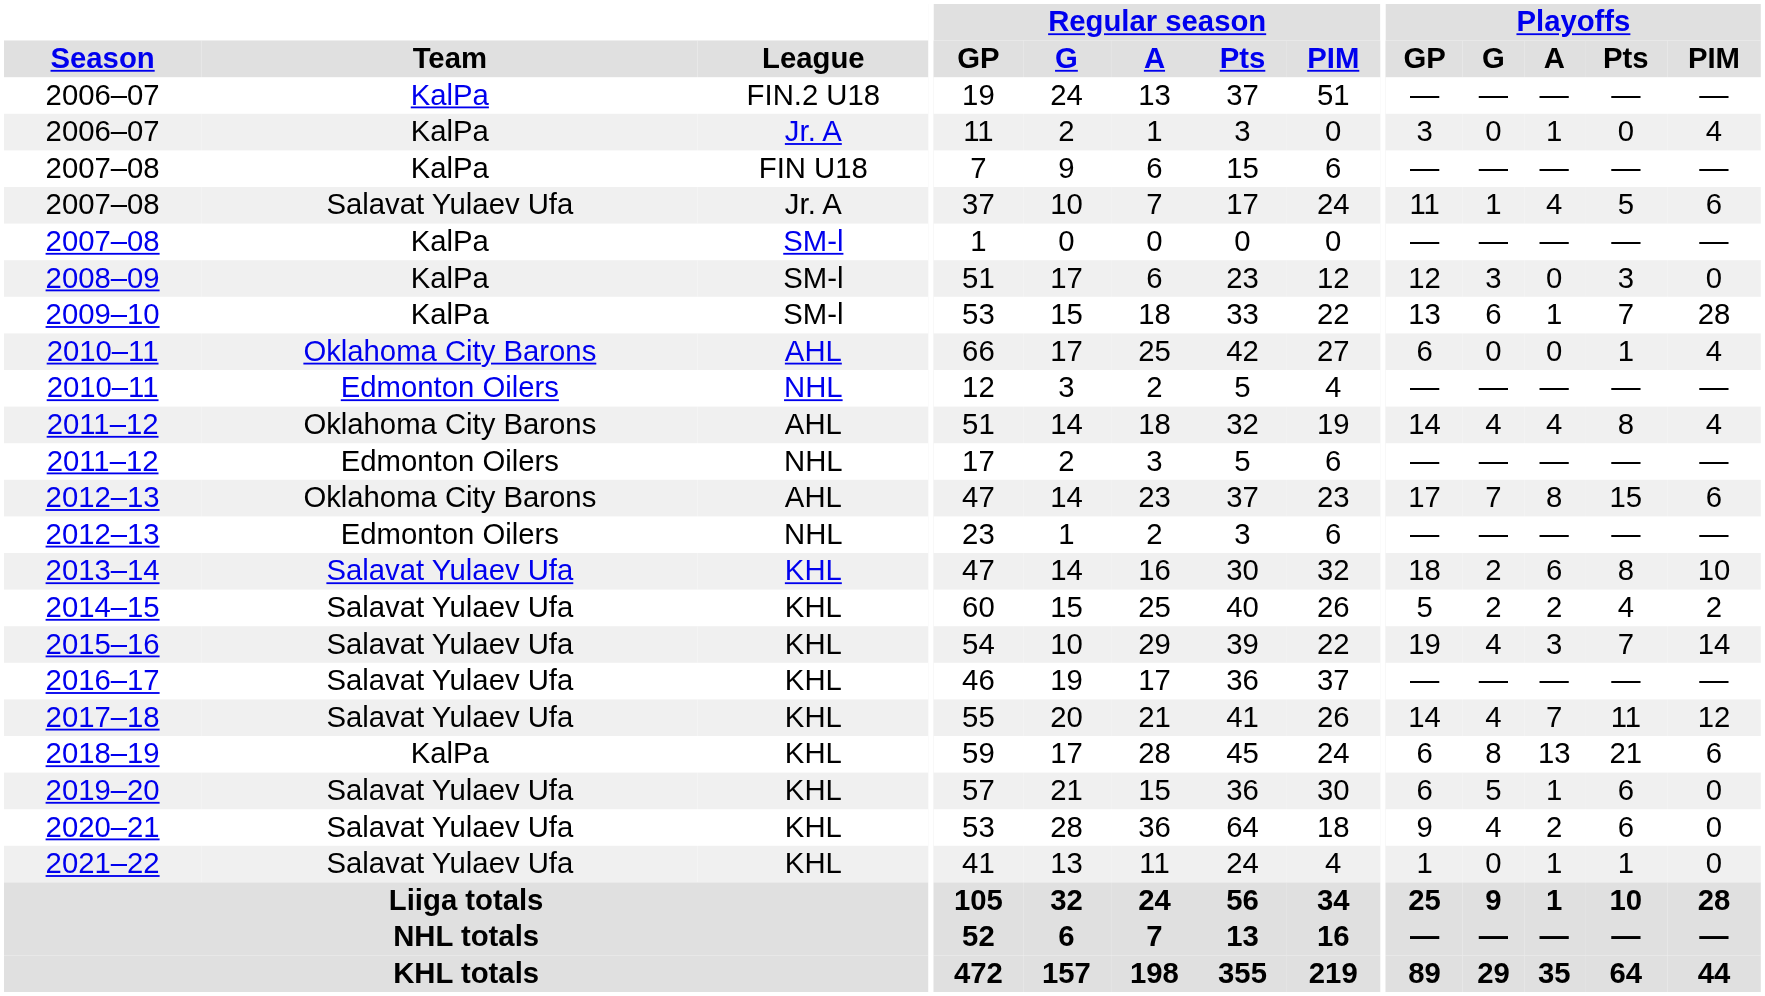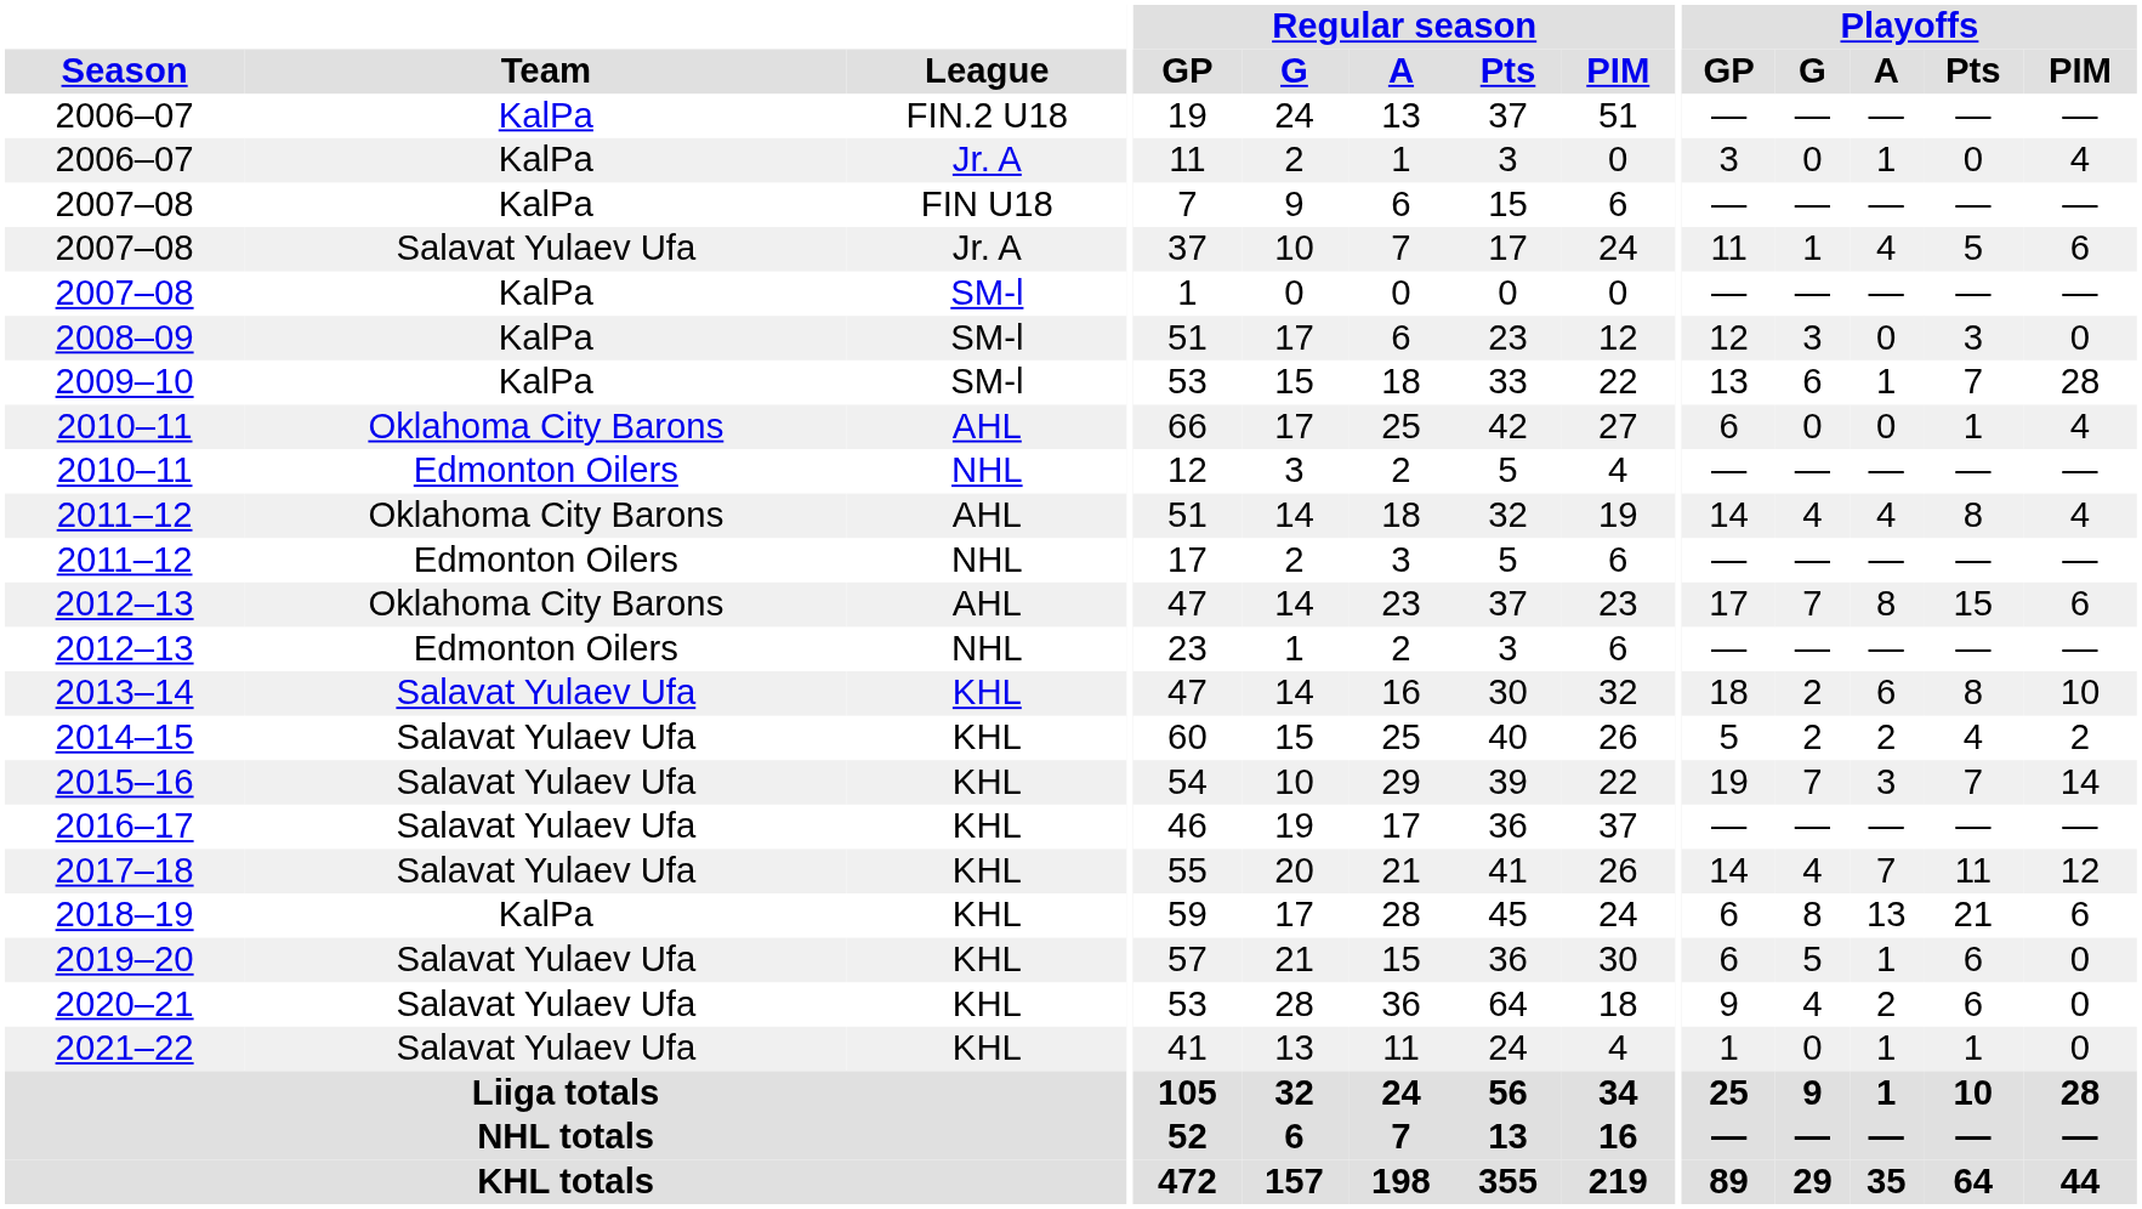 <table border="0" cellpadding="1" cellspacing="0" style="text-align:center; width:60em">
 <tr bgcolor="#e0e0e0">
 <th colspan="3" bgcolor="#ffffff"></th>
 <th rowspan="99" bgcolor="#ffffff"></th>
 <th colspan="5"><a href='#'>Regular season</a></th>
 <th rowspan="99" bgcolor="#ffffff"></th>
 <th colspan="5"><a href='#'>Playoffs</a></th>
 </tr>
 <tr bgcolor="#e0e0e0">
 <th><a href='#'>Season</a></th>
 <th>Team</th>
 <th>League</th>
 <th>GP</th>
 <th><a href='#'>G</a></th>
 <th><a href='#'>A</a></th>
 <th><a href='#'>Pts</a></th>
 <th><a href='#'>PIM</a></th>
 <th>GP</th>
 <th>G</th>
 <th>A</th>
 <th>Pts</th>
 <th>PIM</th>
 </tr>
 <tr>
 <td>2006–07</td>
 <td><a href='#'>KalPa</a></td>
 <td>FIN.2 U18</td>
 <td>19</td>
 <td>24</td>
 <td>13</td>
 <td>37</td>
 <td>51</td>
 <td>—</td>
 <td>—</td>
 <td>—</td>
 <td>—</td>
 <td>—</td>
 </tr>
 <tr bgcolor="#f0f0f0">
 <td>2006–07</td>
 <td>KalPa</td>
 <td><a href='#'>Jr. A</a></td>
 <td>11</td>
 <td>2</td>
 <td>1</td>
 <td>3</td>
 <td>0</td>
 <td>3</td>
 <td>0</td>
 <td>1</td>
 <td>0</td>
 <td>4</td>
 </tr>
 <tr>
 <td>2007–08</td>
 <td>KalPa</td>
 <td>FIN U18</td>
 <td>7</td>
 <td>9</td>
 <td>6</td>
 <td>15</td>
 <td>6</td>
 <td>—</td>
 <td>—</td>
 <td>—</td>
 <td>—</td>
 <td>—</td>
 </tr>
 <tr bgcolor="#f0f0f0">
 <td>2007–08</td>
 <td>Salavat Yulaev Ufa</td>
 <td>Jr. A</td>
 <td>37</td>
 <td>10</td>
 <td>7</td>
 <td>17</td>
 <td>24</td>
 <td>11</td>
 <td>1</td>
 <td>4</td>
 <td>5</td>
 <td>6</td>
 </tr>
 <tr>
 <td><a href='#'>2007–08</a></td>
 <td>KalPa</td>
 <td><a href='#'>SM-l</a></td>
 <td>1</td>
 <td>0</td>
 <td>0</td>
 <td>0</td>
 <td>0</td>
 <td>—</td>
 <td>—</td>
 <td>—</td>
 <td>—</td>
 <td>—</td>
 </tr>
 <tr bgcolor="#f0f0f0">
 <td><a href='#'>2008–09</a></td>
 <td>KalPa</td>
 <td>SM-l</td>
 <td>51</td>
 <td>17</td>
 <td>6</td>
 <td>23</td>
 <td>12</td>
 <td>12</td>
 <td>3</td>
 <td>0</td>
 <td>3</td>
 <td>0</td>
 </tr>
 <tr>
 <td><a href='#'>2009–10</a></td>
 <td>KalPa</td>
 <td>SM-l</td>
 <td>53</td>
 <td>15</td>
 <td>18</td>
 <td>33</td>
 <td>22</td>
 <td>13</td>
 <td>6</td>
 <td>1</td>
 <td>7</td>
 <td>28</td>
 </tr>
 <tr bgcolor="#f0f0f0">
 <td><a href='#'>2010–11</a></td>
 <td><a href='#'>Oklahoma City Barons</a></td>
 <td><a href='#'>AHL</a></td>
 <td>66</td>
 <td>17</td>
 <td>25</td>
 <td>42</td>
 <td>27</td>
 <td>6</td>
 <td>0</td>
 <td>0</td>
 <td>1</td>
 <td>4</td>
 </tr>
 <tr>
 <td><a href='#'>2010–11</a></td>
 <td><a href='#'>Edmonton Oilers</a></td>
 <td><a href='#'>NHL</a></td>
 <td>12</td>
 <td>3</td>
 <td>2</td>
 <td>5</td>
 <td>4</td>
 <td>—</td>
 <td>—</td>
 <td>—</td>
 <td>—</td>
 <td>—</td>
 </tr>
 <tr bgcolor="#f0f0f0">
 <td><a href='#'>2011–12</a></td>
 <td>Oklahoma City Barons</td>
 <td American Hockey League>AHL</td>
 <td>51</td>
 <td>14</td>
 <td>18</td>
 <td>32</td>
 <td>19</td>
 <td>14</td>
 <td>4</td>
 <td>4</td>
 <td>8</td>
 <td>4</td>
 </tr>
 <tr>
 <td><a href='#'>2011–12</a></td>
 <td>Edmonton Oilers</td>
 <td National Hockey League>NHL</td>
 <td>17</td>
 <td>2</td>
 <td>3</td>
 <td>5</td>
 <td>6</td>
 <td>—</td>
 <td>—</td>
 <td>—</td>
 <td>—</td>
 <td>—</td>
 </tr>
 <tr bgcolor="#f0f0f0">
 <td><a href='#'>2012–13</a></td>
 <td>Oklahoma City Barons</td>
 <td>AHL</td>
 <td>47</td>
 <td>14</td>
 <td>23</td>
 <td>37</td>
 <td>23</td>
 <td>17</td>
 <td>7</td>
 <td>8</td>
 <td>15</td>
 <td>6</td>
 </tr>
 <tr>
 <td><a href='#'>2012–13</a></td>
 <td>Edmonton Oilers</td>
 <td>NHL</td>
 <td>23</td>
 <td>1</td>
 <td>2</td>
 <td>3</td>
 <td>6</td>
 <td>—</td>
 <td>—</td>
 <td>—</td>
 <td>—</td>
 <td>—</td>
 </tr>
 <tr bgcolor="#f0f0f0">
 <td><a href='#'>2013–14</a></td>
 <td><a href='#'>Salavat Yulaev Ufa</a></td>
 <td><a href='#'>KHL</a></td>
 <td>47</td>
 <td>14</td>
 <td>16</td>
 <td>30</td>
 <td>32</td>
 <td>18</td>
 <td>2</td>
 <td>6</td>
 <td>8</td>
 <td>10</td>
 </tr>
 <tr>
 <td><a href='#'>2014–15</a></td>
 <td>Salavat Yulaev Ufa</td>
 <td>KHL</td>
 <td>60</td>
 <td>15</td>
 <td>25</td>
 <td>40</td>
 <td>26</td>
 <td>5</td>
 <td>2</td>
 <td>2</td>
 <td>4</td>
 <td>2</td>
 </tr>
 <tr bgcolor="#f0f0f0">
 <td><a href='#'>2015–16</a></td>
 <td>Salavat Yulaev Ufa</td>
 <td>KHL</td>
 <td>54</td>
 <td>10</td>
 <td>29</td>
 <td>39</td>
 <td>22</td>
 <td>19</td>
-<td>4</td>
+<td>7</td>
 <td>3</td>
 <td>7</td>
 <td>14</td>
 </tr>
 <tr>
 <td><a href='#'>2016–17</a></td>
 <td>Salavat Yulaev Ufa</td>
 <td>KHL</td>
 <td>46</td>
 <td>19</td>
 <td>17</td>
 <td>36</td>
 <td>37</td>
 <td>—</td>
 <td>—</td>
 <td>—</td>
 <td>—</td>
 <td>—</td>
 </tr>
 <tr bgcolor="#f0f0f0">
 <td><a href='#'>2017–18</a></td>
 <td>Salavat Yulaev Ufa</td>
 <td>KHL</td>
 <td>55</td>
 <td>20</td>
 <td>21</td>
 <td>41</td>
 <td>26</td>
 <td>14</td>
 <td>4</td>
 <td>7</td>
 <td>11</td>
 <td>12</td>
 </tr>
 <tr>
 <td><a href='#'>2018–19</a></td>
 <td>KalPa</td>
 <td>KHL</td>
 <td>59</td>
 <td>17</td>
 <td>28</td>
 <td>45</td>
 <td>24</td>
 <td>6</td>
 <td>8</td>
 <td>13</td>
 <td>21</td>
 <td>6</td>
 </tr>
 <tr bgcolor="#f0f0f0">
 <td><a href='#'>2019–20</a></td>
 <td>Salavat Yulaev Ufa</td>
 <td>KHL</td>
 <td>57</td>
 <td>21</td>
 <td>15</td>
 <td>36</td>
 <td>30</td>
 <td>6</td>
 <td>5</td>
 <td>1</td>
 <td>6</td>
 <td>0</td>
 </tr>
 <tr>
 <td><a href='#'>2020–21</a></td>
 <td>Salavat Yulaev Ufa</td>
 <td>KHL</td>
 <td>53</td>
 <td>28</td>
 <td>36</td>
 <td>64</td>
 <td>18</td>
 <td>9</td>
 <td>4</td>
 <td>2</td>
 <td>6</td>
 <td>0</td>
 </tr>
 <tr bgcolor="#f0f0f0">
 <td><a href='#'>2021–22</a></td>
 <td>Salavat Yulaev Ufa</td>
 <td>KHL</td>
 <td>41</td>
 <td>13</td>
 <td>11</td>
 <td>24</td>
 <td>4</td>
 <td>1</td>
 <td>0</td>
 <td>1</td>
 <td>1</td>
 <td>0</td>
 </tr>
 <tr bgcolor="#e0e0e0">
 <th colspan="3">Liiga totals</th>
 <th>105</th>
 <th>32</th>
 <th>24</th>
 <th>56</th>
 <th>34</th>
 <th>25</th>
 <th>9</th>
 <th>1</th>
 <th>10</th>
 <th>28</th>
 </tr>
 <tr bgcolor="#e0e0e0">
 <th colspan="3">NHL totals</th>
 <th>52</th>
 <th>6</th>
 <th>7</th>
 <th>13</th>
 <th>16</th>
 <th>—</th>
 <th>—</th>
 <th>—</th>
 <th>—</th>
 <th>—</th>
 </tr>
 <tr bgcolor="#e0e0e0">
 <th colspan="3">KHL totals</th>
 <th>472</th>
 <th>157</th>
 <th>198</th>
 <th>355</th>
 <th>219</th>
 <th>89</th>
 <th>29</th>
 <th>35</th>
 <th>64</th>
 <th>44</th>
 </tr>
 </table>
